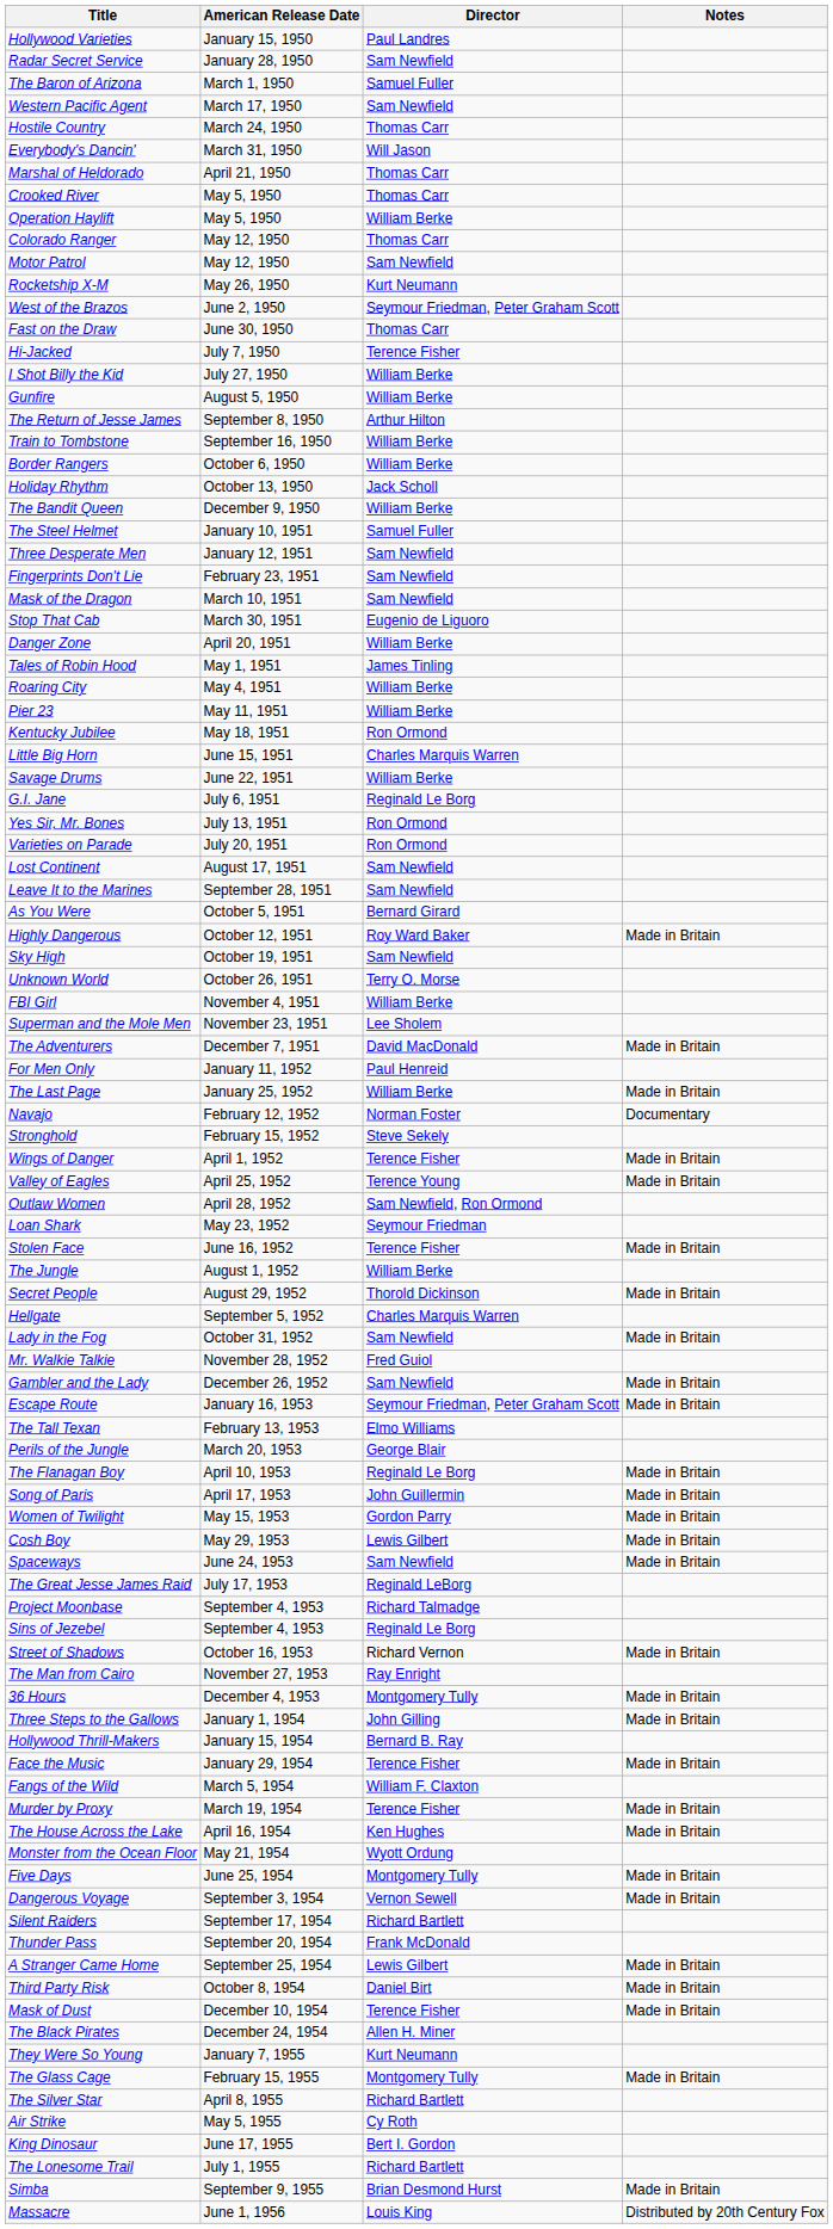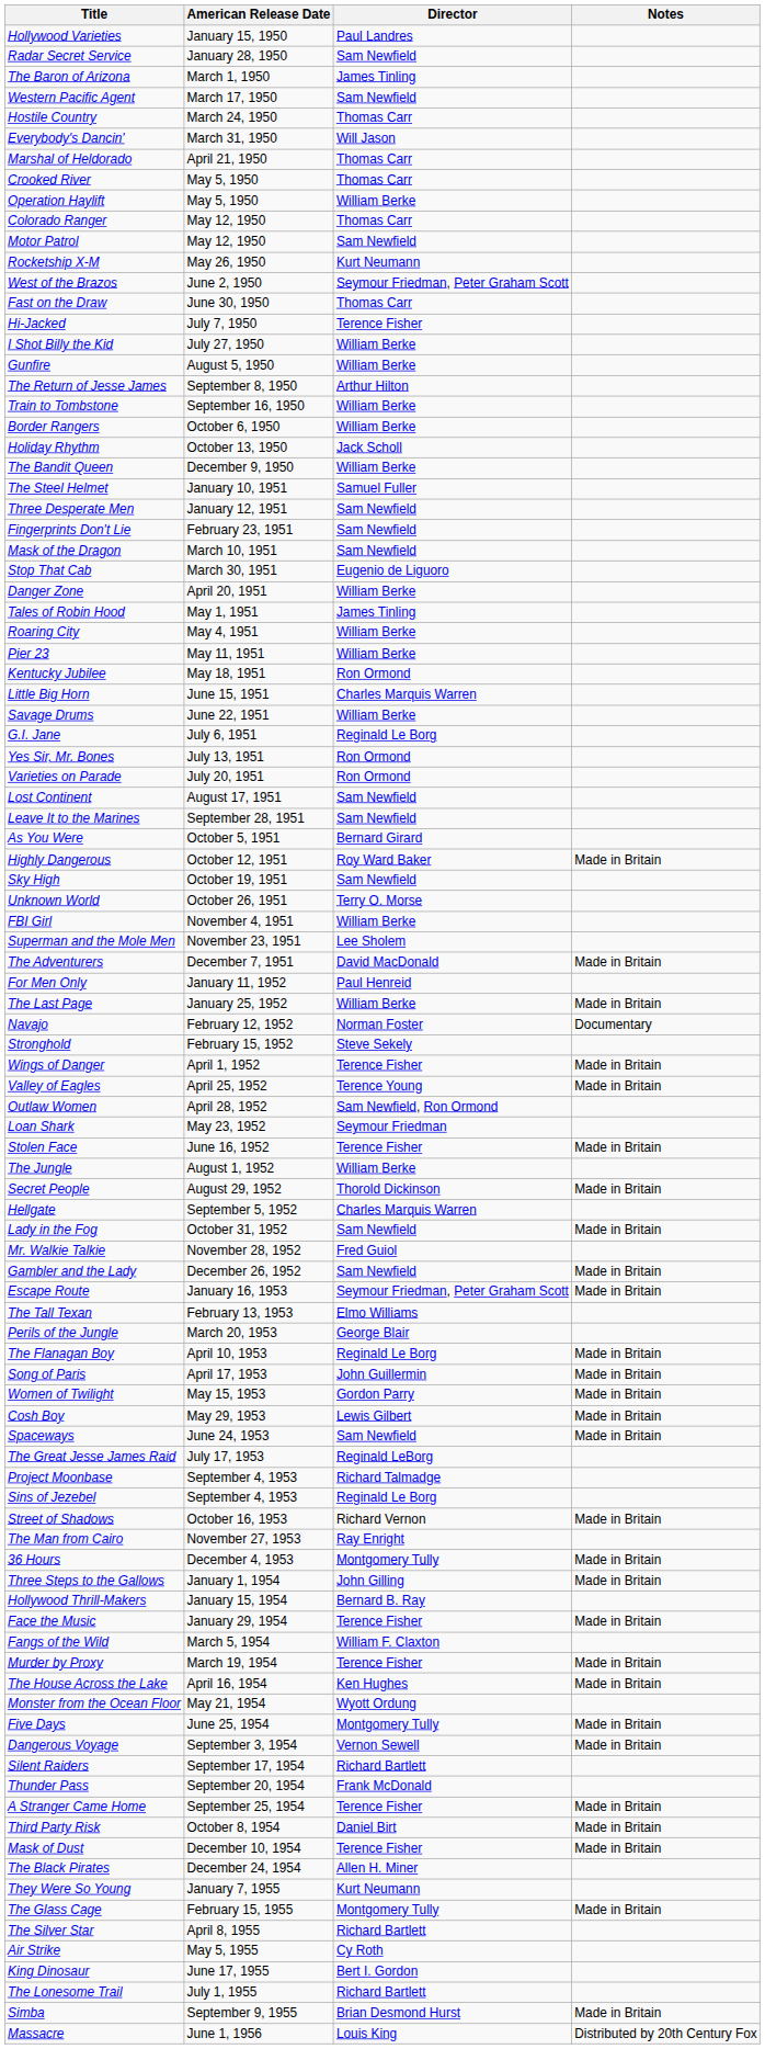 <table class="wikitable sortable">
 <tr>
 <th>Title</th>
 <th>American Release Date</th>
 <th>Director</th>
 <th>Notes</th>
 </tr>
 <tr>
 <td><em><a href='#'>Hollywood Varieties </a></em></td>
 <td>January 15, 1950</td>
 <td><a href='#'>Paul Landres</a></td>
 <td></td>
 </tr>
 <tr>
 <td><em><a href='#'>Radar Secret Service</a></em></td>
 <td>January 28, 1950</td>
 <td><a href='#'>Sam Newfield </a></td>
 <td></td>
 </tr>
 <tr>
 <td><em><a href='#'>The Baron of Arizona</a></em></td>
 <td>March 1, 1950</td>
-<td><a href='#'>Samuel Fuller </a></td>
+<td><a href='#'>James Tinling </a></td>
 <td></td>
 </tr>
 <tr>
 <td><em><a href='#'>Western Pacific Agent</a></em></td>
 <td>March 17, 1950</td>
 <td><a href='#'>Sam Newfield </a></td>
 <td></td>
 </tr>
 <tr>
 <td><em><a href='#'>Hostile Country</a></em></td>
 <td>March 24, 1950</td>
 <td><a href='#'> Thomas Carr</a></td>
 <td></td>
 </tr>
 <tr>
 <td><em><a href='#'>Everybody's Dancin'</a></em></td>
 <td>March 31, 1950</td>
 <td><a href='#'>Will Jason</a></td>
 <td></td>
 </tr>
 <tr>
 <td><em><a href='#'>Marshal of Heldorado</a></em></td>
 <td>April 21, 1950</td>
 <td><a href='#'>Thomas Carr</a></td>
 <td></td>
 </tr>
 <tr>
 <td><em><a href='#'>Crooked River</a></em></td>
 <td>May 5, 1950</td>
 <td><a href='#'>Thomas Carr</a></td>
 <td></td>
 </tr>
 <tr>
 <td><em><a href='#'>Operation Haylift</a></em></td>
 <td>May 5, 1950</td>
 <td><a href='#'>William Berke </a></td>
 <td></td>
 </tr>
 <tr>
 <td><em><a href='#'>Colorado Ranger</a></em></td>
 <td>May 12, 1950</td>
 <td><a href='#'>Thomas Carr</a></td>
 <td></td>
 </tr>
 <tr>
 <td><em><a href='#'>Motor Patrol</a></em></td>
 <td>May 12, 1950</td>
 <td><a href='#'>Sam Newfield</a></td>
 <td></td>
 </tr>
 <tr>
 <td><em><a href='#'>Rocketship X-M</a></em></td>
 <td>May 26, 1950</td>
 <td><a href='#'>Kurt Neumann</a></td>
 <td></td>
 </tr>
 <tr>
 <td><em><a href='#'>West of the Brazos</a></em></td>
 <td>June 2, 1950</td>
 <td><a href='#'>Seymour Friedman</a>, <a href='#'>Peter Graham Scott </a></td>
 <td></td>
 </tr>
 <tr>
 <td><em><a href='#'>Fast on the Draw</a></em></td>
 <td>June 30, 1950</td>
 <td><a href='#'>Thomas Carr</a></td>
 <td></td>
 </tr>
 <tr>
 <td><em><a href='#'>Hi-Jacked</a></em></td>
 <td>July 7, 1950</td>
 <td><a href='#'>Terence Fisher </a></td>
 <td></td>
 </tr>
 <tr>
 <td><em><a href='#'>I Shot Billy the Kid</a></em></td>
 <td>July 27, 1950</td>
 <td><a href='#'>William Berke </a></td>
 <td></td>
 </tr>
 <tr>
 <td><em><a href='#'>Gunfire</a></em></td>
 <td>August 5, 1950</td>
 <td><a href='#'>William Berke</a></td>
 <td></td>
 </tr>
 <tr>
 <td><em><a href='#'>The Return of Jesse James</a></em></td>
 <td>September 8, 1950</td>
 <td><a href='#'>Arthur Hilton</a></td>
 <td></td>
 </tr>
 <tr>
 <td><em><a href='#'>Train to Tombstone</a></em></td>
 <td>September 16, 1950</td>
 <td><a href='#'>William Berke</a></td>
 <td></td>
 </tr>
 <tr>
 <td><em><a href='#'>Border Rangers</a></em></td>
 <td>October 6, 1950</td>
 <td><a href='#'>William Berke</a></td>
 <td></td>
 </tr>
 <tr>
 <td><em><a href='#'>Holiday Rhythm</a></em></td>
 <td>October 13, 1950</td>
 <td><a href='#'>Jack Scholl</a></td>
 <td></td>
 </tr>
 <tr>
 <td><em><a href='#'>The Bandit Queen</a></em></td>
 <td>December 9, 1950</td>
 <td><a href='#'>William Berke</a></td>
 <td></td>
 </tr>
 <tr>
 <td><em><a href='#'>The Steel Helmet</a></em></td>
 <td>January 10, 1951</td>
 <td><a href='#'>Samuel Fuller</a></td>
 <td></td>
 </tr>
 <tr>
 <td><em><a href='#'>Three Desperate Men</a></em></td>
 <td>January 12, 1951</td>
 <td><a href='#'>Sam Newfield</a></td>
 <td></td>
 </tr>
 <tr>
 <td><em><a href='#'>Fingerprints Don't Lie</a></em></td>
 <td>February 23, 1951</td>
 <td><a href='#'>Sam Newfield </a></td>
 <td></td>
 </tr>
 <tr>
 <td><em><a href='#'>Mask of the Dragon</a></em></td>
 <td>March 10, 1951</td>
 <td><a href='#'>Sam Newfield </a></td>
 <td></td>
 </tr>
 <tr>
 <td><em><a href='#'>Stop That Cab</a></em></td>
 <td>March 30, 1951</td>
 <td><a href='#'>Eugenio de Liguoro  </a></td>
 <td></td>
 </tr>
 <tr>
 <td><em><a href='#'>Danger Zone</a></em></td>
 <td>April 20, 1951</td>
 <td><a href='#'>William Berke</a></td>
 <td></td>
 </tr>
 <tr>
 <td><em><a href='#'>Tales of Robin Hood</a></em></td>
 <td>May 1, 1951</td>
 <td><a href='#'>James Tinling </a></td>
 <td></td>
 </tr>
 <tr>
 <td><em><a href='#'>Roaring City</a></em></td>
 <td>May 4, 1951</td>
 <td><a href='#'>William Berke</a></td>
 <td></td>
 </tr>
 <tr>
 <td><em><a href='#'>Pier 23</a></em></td>
 <td>May 11, 1951</td>
 <td><a href='#'>William Berke </a></td>
 <td></td>
 </tr>
 <tr>
 <td><em><a href='#'>Kentucky Jubilee</a></em></td>
 <td>May 18, 1951</td>
 <td><a href='#'>Ron Ormond</a></td>
 <td></td>
 </tr>
 <tr>
 <td><em><a href='#'>Little Big Horn</a></em></td>
 <td>June 15, 1951</td>
 <td><a href='#'>Charles Marquis Warren</a></td>
 <td></td>
 </tr>
 <tr>
 <td><em><a href='#'>Savage Drums</a></em></td>
 <td>June 22, 1951</td>
 <td><a href='#'>William Berke</a></td>
 <td></td>
 </tr>
 <tr>
 <td><em><a href='#'>G.I. Jane</a></em></td>
 <td>July 6, 1951</td>
 <td><a href='#'>Reginald Le Borg</a></td>
 <td></td>
 </tr>
 <tr>
 <td><em><a href='#'>Yes Sir, Mr. Bones </a></em></td>
 <td>July 13, 1951</td>
 <td><a href='#'>Ron Ormond</a></td>
 <td></td>
 </tr>
 <tr>
 <td><em><a href='#'>Varieties on Parade</a></em></td>
 <td>July 20, 1951</td>
 <td><a href='#'>Ron Ormond </a></td>
 <td></td>
 </tr>
 <tr>
 <td><em><a href='#'>Lost Continent</a></em></td>
 <td>August 17, 1951</td>
 <td><a href='#'>Sam Newfield</a></td>
 <td></td>
 </tr>
 <tr>
 <td><em><a href='#'>Leave It to the Marines</a></em></td>
 <td>September 28, 1951</td>
 <td><a href='#'>Sam Newfield</a></td>
 <td></td>
 </tr>
 <tr>
 <td><em><a href='#'>As You Were</a></em></td>
 <td>October 5, 1951</td>
 <td><a href='#'>Bernard Girard</a></td>
 <td></td>
 </tr>
 <tr>
 <td><em><a href='#'>Highly Dangerous</a></em></td>
 <td>October 12, 1951</td>
 <td><a href='#'>Roy Ward Baker</a></td>
 <td>Made in Britain</td>
 </tr>
 <tr>
 <td><em><a href='#'>Sky High</a></em></td>
 <td>October 19, 1951</td>
 <td><a href='#'>Sam Newfield </a></td>
 <td></td>
 </tr>
 <tr>
 <td><em><a href='#'>Unknown World</a></em></td>
 <td>October 26, 1951</td>
 <td><a href='#'>Terry O. Morse </a></td>
 <td></td>
 </tr>
 <tr>
 <td><em><a href='#'>FBI Girl</a></em></td>
 <td>November 4, 1951</td>
 <td><a href='#'>William Berke</a></td>
 <td></td>
 </tr>
 <tr>
 <td><em><a href='#'>Superman and the Mole Men</a></em></td>
 <td>November 23, 1951</td>
 <td><a href='#'>Lee Sholem</a></td>
 <td></td>
 </tr>
 <tr>
 <td><em><a href='#'>The Adventurers</a></em></td>
 <td>December 7, 1951</td>
 <td><a href='#'>David MacDonald</a></td>
 <td>Made in Britain</td>
 </tr>
 <tr>
 <td><em><a href='#'>For Men Only</a></em></td>
 <td>January 11, 1952</td>
 <td><a href='#'>Paul Henreid </a></td>
 <td></td>
 </tr>
 <tr>
 <td><em><a href='#'>The Last Page</a></em></td>
 <td>January 25, 1952</td>
 <td><a href='#'>William Berke</a></td>
 <td>Made in Britain</td>
 </tr>
 <tr>
 <td><em><a href='#'>Navajo</a></em></td>
 <td>February 12, 1952</td>
 <td><a href='#'>Norman Foster</a></td>
 <td>Documentary</td>
 </tr>
 <tr>
 <td><em><a href='#'>Stronghold</a></em></td>
 <td>February 15, 1952</td>
 <td><a href='#'>Steve Sekely</a></td>
 <td></td>
 </tr>
 <tr>
 <td><em><a href='#'>Wings of Danger</a></em></td>
 <td>April 1, 1952</td>
 <td><a href='#'>Terence Fisher  </a></td>
 <td>Made in Britain</td>
 </tr>
 <tr>
 <td><em><a href='#'>Valley of Eagles</a></em></td>
 <td>April 25, 1952</td>
 <td><a href='#'>Terence Young</a></td>
 <td>Made in Britain</td>
 </tr>
 <tr>
 <td><em><a href='#'>Outlaw Women</a></em></td>
 <td>April 28, 1952</td>
 <td><a href='#'>Sam Newfield</a>, <a href='#'>Ron Ormond </a></td>
 <td></td>
 </tr>
 <tr>
 <td><em><a href='#'>Loan Shark</a></em></td>
 <td>May 23, 1952</td>
 <td><a href='#'>Seymour Friedman</a></td>
 <td></td>
 </tr>
 <tr>
 <td><em><a href='#'>Stolen Face </a></em></td>
 <td>June 16, 1952</td>
 <td><a href='#'>Terence Fisher </a></td>
 <td>Made in Britain</td>
 </tr>
 <tr>
 <td><em><a href='#'>The Jungle</a></em></td>
 <td>August 1, 1952</td>
 <td><a href='#'>William Berke  </a></td>
 <td></td>
 </tr>
 <tr>
 <td><em><a href='#'>Secret People</a></em></td>
 <td>August 29, 1952</td>
 <td><a href='#'>Thorold Dickinson</a></td>
 <td>Made in Britain</td>
 </tr>
 <tr>
 <td><em><a href='#'>Hellgate</a></em></td>
 <td>September 5, 1952</td>
 <td><a href='#'>Charles Marquis Warren </a></td>
 <td></td>
 </tr>
 <tr>
 <td><em><a href='#'>Lady in the Fog</a></em></td>
 <td>October 31, 1952</td>
 <td><a href='#'>Sam Newfield </a></td>
 <td>Made in Britain</td>
 </tr>
 <tr>
 <td><em><a href='#'>Mr. Walkie Talkie</a></em></td>
 <td>November 28, 1952</td>
 <td><a href='#'>Fred Guiol  </a></td>
 <td></td>
 </tr>
 <tr>
 <td><em><a href='#'>Gambler and the Lady</a></em></td>
 <td>December 26, 1952</td>
 <td><a href='#'>Sam Newfield </a></td>
 <td>Made in Britain</td>
 </tr>
 <tr>
 <td><em><a href='#'>Escape Route</a></em></td>
 <td>January 16, 1953</td>
 <td><a href='#'>Seymour Friedman</a>, <a href='#'>Peter Graham Scott </a></td>
 <td>Made in Britain</td>
 </tr>
 <tr>
 <td><em><a href='#'>The Tall Texan</a></em></td>
 <td>February 13, 1953</td>
 <td><a href='#'>Elmo Williams </a></td>
 <td></td>
 </tr>
 <tr>
 <td><em><a href='#'>Perils of the Jungle</a></em></td>
 <td>March 20, 1953</td>
 <td><a href='#'>George Blair</a></td>
 <td></td>
 </tr>
 <tr>
 <td><em><a href='#'>The Flanagan Boy</a></em></td>
 <td>April 10, 1953</td>
 <td><a href='#'>Reginald Le Borg </a></td>
 <td>Made in Britain</td>
 </tr>
 <tr>
 <td><em><a href='#'>Song of Paris</a></em></td>
 <td>April 17, 1953</td>
 <td><a href='#'>John Guillermin  </a></td>
 <td>Made in Britain</td>
 </tr>
 <tr>
 <td><em><a href='#'>Women of Twilight</a></em></td>
 <td>May 15, 1953</td>
 <td><a href='#'>Gordon Parry</a></td>
 <td>Made in Britain</td>
 </tr>
 <tr>
 <td><em><a href='#'>Cosh Boy</a></em></td>
 <td>May 29, 1953</td>
 <td><a href='#'>Lewis Gilbert  </a></td>
 <td>Made in Britain</td>
 </tr>
 <tr>
 <td><em><a href='#'>Spaceways</a></em></td>
 <td>June 24, 1953</td>
 <td><a href='#'>Sam Newfield</a></td>
 <td>Made in Britain</td>
 </tr>
 <tr>
 <td><em><a href='#'>The Great Jesse James Raid</a></em></td>
 <td>July 17, 1953</td>
 <td><a href='#'>Reginald LeBorg </a></td>
 <td></td>
 </tr>
 <tr>
 <td><em><a href='#'>Project Moonbase</a></em></td>
 <td>September 4, 1953</td>
 <td><a href='#'>Richard Talmadge </a></td>
 <td></td>
 </tr>
 <tr>
 <td><em><a href='#'>Sins of Jezebel</a></em></td>
 <td>September 4, 1953</td>
 <td><a href='#'>Reginald Le Borg</a></td>
 <td></td>
 </tr>
 <tr>
 <td><em><a href='#'>Street of Shadows</a></em></td>
 <td>October 16, 1953</td>
 <td>Richard Vernon</td>
 <td>Made in Britain</td>
 </tr>
 <tr>
 <td><em><a href='#'>The Man from Cairo</a></em></td>
 <td>November 27, 1953</td>
 <td><a href='#'>Ray Enright</a></td>
 <td></td>
 </tr>
 <tr>
 <td><em><a href='#'>36 Hours</a></em></td>
 <td>December 4, 1953</td>
 <td><a href='#'>Montgomery Tully </a></td>
 <td>Made in Britain</td>
 </tr>
 <tr>
 <td><em><a href='#'>Three Steps to the Gallows</a></em></td>
 <td>January 1, 1954</td>
 <td><a href='#'>John Gilling </a></td>
 <td>Made in Britain</td>
 </tr>
 <tr>
 <td><em><a href='#'>Hollywood Thrill-Makers</a></em></td>
 <td>January 15, 1954</td>
 <td><a href='#'>Bernard B. Ray</a></td>
 <td></td>
 </tr>
 <tr>
 <td><em><a href='#'>Face the Music</a></em></td>
 <td>January 29, 1954</td>
 <td><a href='#'>Terence Fisher  </a></td>
 <td>Made in Britain</td>
 </tr>
 <tr>
 <td><em><a href='#'>Fangs of the Wild</a></em></td>
 <td>March 5, 1954</td>
 <td><a href='#'>William F. Claxton </a></td>
 <td></td>
 </tr>
 <tr>
 <td><em><a href='#'>Murder by Proxy</a></em></td>
 <td>March 19, 1954</td>
 <td><a href='#'>Terence Fisher</a></td>
 <td>Made in Britain</td>
 </tr>
 <tr>
 <td><em><a href='#'>The House Across the Lake</a></em></td>
 <td>April 16, 1954</td>
 <td><a href='#'>Ken Hughes </a></td>
 <td>Made in Britain</td>
 </tr>
 <tr>
 <td><em><a href='#'>Monster from the Ocean Floor</a></em></td>
 <td>May 21, 1954</td>
 <td><a href='#'>Wyott Ordung </a></td>
 <td></td>
 </tr>
 <tr>
 <td><em><a href='#'>Five Days</a></em></td>
 <td>June 25, 1954</td>
 <td><a href='#'>Montgomery Tully</a></td>
 <td>Made in Britain</td>
 </tr>
 <tr>
 <td><em><a href='#'>Dangerous Voyage</a></em></td>
 <td>September 3, 1954</td>
 <td><a href='#'>Vernon Sewell</a></td>
 <td>Made in Britain</td>
 </tr>
 <tr>
 <td><em><a href='#'>Silent Raiders</a></em></td>
 <td>September 17, 1954</td>
 <td><a href='#'>Richard Bartlett </a></td>
 <td></td>
 </tr>
 <tr>
 <td><em><a href='#'>Thunder Pass</a></em></td>
 <td>September 20, 1954</td>
 <td><a href='#'>Frank McDonald</a></td>
 <td></td>
 </tr>
 <tr>
 <td><em><a href='#'>A Stranger Came Home</a></em></td>
 <td>September 25, 1954</td>
-<td><a href='#'>Lewis Gilbert  </a></td>
+<td><a href='#'>Terence Fisher  </a></td>
 <td>Made in Britain</td>
 </tr>
 <tr>
 <td><em><a href='#'>Third Party Risk</a></em></td>
 <td>October 8, 1954</td>
 <td><a href='#'>Daniel Birt </a></td>
 <td>Made in Britain</td>
 </tr>
 <tr>
 <td><em><a href='#'>Mask of Dust</a></em></td>
 <td>December 10, 1954</td>
 <td><a href='#'>Terence Fisher </a></td>
 <td>Made in Britain</td>
 </tr>
 <tr>
 <td><em><a href='#'>The Black Pirates</a></em></td>
 <td>December 24, 1954</td>
 <td><a href='#'>Allen H. Miner </a></td>
 <td></td>
 </tr>
 <tr>
 <td><em><a href='#'>They Were So Young</a></em></td>
 <td>January 7, 1955</td>
 <td><a href='#'>Kurt Neumann</a></td>
 <td></td>
 </tr>
 <tr>
 <td><em><a href='#'>The Glass Cage</a></em></td>
 <td>February 15, 1955</td>
 <td><a href='#'>Montgomery Tully </a></td>
 <td>Made in Britain</td>
 </tr>
 <tr>
 <td><em><a href='#'>The Silver Star</a></em></td>
 <td>April 8, 1955</td>
 <td><a href='#'>Richard Bartlett</a></td>
 <td></td>
 </tr>
 <tr>
 <td><em><a href='#'>Air Strike</a></em></td>
 <td>May 5, 1955</td>
 <td><a href='#'>Cy Roth </a></td>
 <td></td>
 </tr>
 <tr>
 <td><em><a href='#'>King Dinosaur</a></em></td>
 <td>June 17, 1955</td>
 <td><a href='#'>Bert I. Gordon </a></td>
 <td></td>
 </tr>
 <tr>
 <td><em><a href='#'>The Lonesome Trail</a></em></td>
 <td>July 1, 1955</td>
 <td><a href='#'>Richard Bartlett</a></td>
 <td></td>
 </tr>
 <tr>
 <td><em><a href='#'>Simba</a></em></td>
 <td>September 9, 1955</td>
 <td><a href='#'>Brian Desmond Hurst</a></td>
 <td>Made in Britain</td>
 </tr>
 <tr>
 <td><em><a href='#'>Massacre</a></em></td>
 <td>June 1, 1956</td>
 <td><a href='#'>Louis King </a></td>
 <td>Distributed by 20th Century Fox</td>
 </tr>
 </table>
